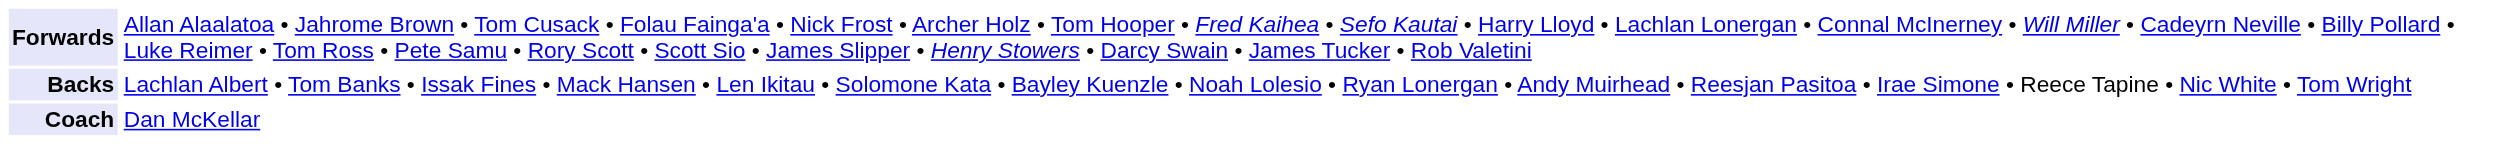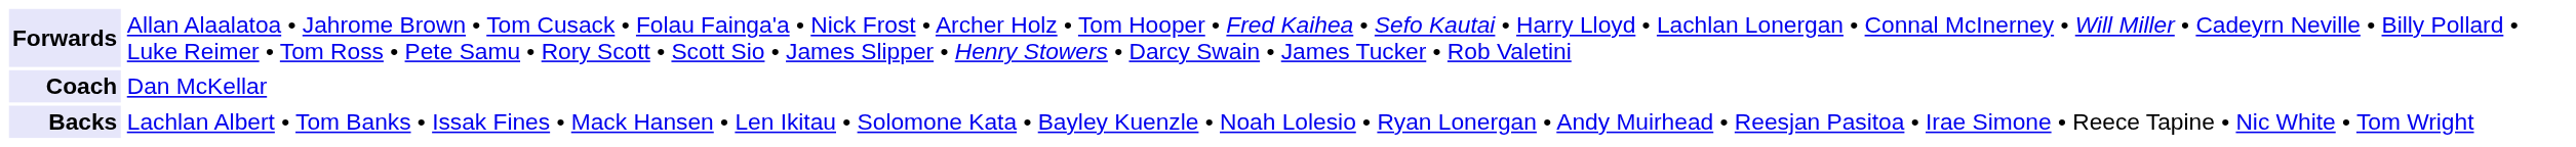 <table cellpadding="2" style="border: 1px solid white; font-size:90%;">
 <tr>
 <td style="text-align:right;" bgcolor="lavender"><strong>Forwards</strong></td>
 <td style="text-align:left;"><a href='#'>Allan Alaalatoa</a> • <a href='#'>Jahrome Brown</a> • <a href='#'>Tom Cusack</a> • <a href='#'>Folau Fainga'a</a> • <a href='#'>Nick Frost</a> • <a href='#'>Archer Holz</a> • <a href='#'>Tom Hooper</a> • <em><a href='#'>Fred Kaihea</a></em> • <em><a href='#'>Sefo Kautai</a></em> • <a href='#'>Harry Lloyd</a> • <a href='#'>Lachlan Lonergan</a> • <a href='#'>Connal McInerney</a> • <em><a href='#'>Will Miller</a></em> • <a href='#'>Cadeyrn Neville</a> • <a href='#'>Billy Pollard</a> • <a href='#'>Luke Reimer</a> • <a href='#'>Tom Ross</a> • <a href='#'>Pete Samu</a> • <a href='#'>Rory Scott</a> • <a href='#'>Scott Sio</a> • <a href='#'>James Slipper</a> • <em><a href='#'>Henry Stowers</a></em> • <a href='#'>Darcy Swain</a> • <a href='#'>James Tucker</a> • <a href='#'>Rob Valetini</a></td>
 </tr>
 <tr>
+<td style="text-align:right;" bgcolor="lavender"><strong>Coach</strong></td>
+<td style="text-align:left;"><a href='#'>Dan McKellar</a></td>
+</tr>
+<tr>
 <td style="text-align:right;" bgcolor="lavender"><strong>Backs</strong></td>
 <td style="text-align:left;"><a href='#'>Lachlan Albert</a> • <a href='#'>Tom Banks</a> • <a href='#'>Issak Fines</a> • <a href='#'>Mack Hansen</a> • <a href='#'>Len Ikitau</a> • <a href='#'>Solomone Kata</a> • <a href='#'>Bayley Kuenzle</a> • <a href='#'>Noah Lolesio</a> • <a href='#'>Ryan Lonergan</a> • <a href='#'>Andy Muirhead</a> • <a href='#'>Reesjan Pasitoa</a> • <a href='#'>Irae Simone</a> • Reece Tapine • <a href='#'>Nic White</a> • <a href='#'>Tom Wright</a></td>
 </tr>
-<tr>
-<td style="text-align:right;" bgcolor="lavender"><strong>Coach</strong></td>
-<td style="text-align:left;"><a href='#'>Dan McKellar</a></td>
-</tr>
 </table>
